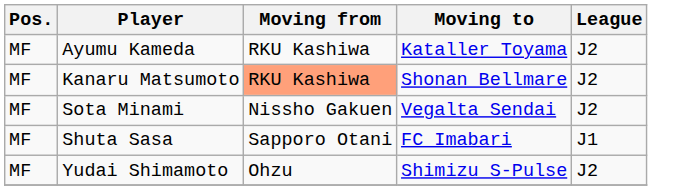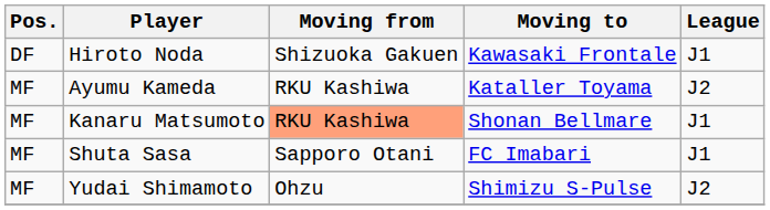 <table class="wikitable sortable" style="text-align:left">
 <tr>
 <th>Pos.</th>
 <th>Player</th>
 <th>Moving from</th>
 <th>Moving to</th>
 <th>League</th>
+</tr>
+<tr>
+<td>DF</td>
+<td>Hiroto Noda</td>
+<td>Shizuoka Gakuen</td>
+<td><a href='#'>Kawasaki Frontale</a></td>
+<td>J1</td>
 </tr>
 <tr>
 <td>MF</td>
 <td>Ayumu Kameda</td>
 <td>RKU Kashiwa</td>
 <td><a href='#'>Kataller Toyama</a></td>
 <td>J2</td>
 </tr>
 <tr>
 <td>MF</td>
 <td>Kanaru Matsumoto</td>
 <td style="background: lightsalmon;">RKU Kashiwa</td>
 <td><a href='#'>Shonan Bellmare</a></td>
-<td>J2</td>
-</tr>
-<tr>
-<td>MF</td>
-<td>Sota Minami</td>
-<td>Nissho Gakuen</td>
-<td><a href='#'>Vegalta Sendai</a></td>
-<td>J2</td>
+<td>J1</td>
 </tr>
 <tr>
 <td>MF</td>
 <td>Shuta Sasa</td>
 <td>Sapporo Otani</td>
 <td><a href='#'>FC Imabari</a></td>
 <td>J1</td>
 </tr>
 <tr>
 <td>MF</td>
 <td>Yudai Shimamoto</td>
 <td>Ohzu</td>
 <td><a href='#'>Shimizu S-Pulse</a></td>
 <td>J2</td>
 </tr>
 <tr>
 </tr>
 </table>
